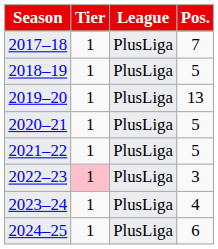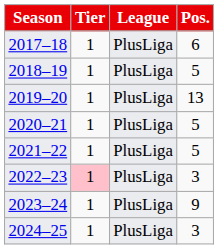 <table class="wikitable" style="font-size:100%; text-align:center">
 <tr>
 <th style="color:#FFFFFF; background-color:#E90006">Season</th>
 <th style="color:#FFFFFF; background-color:#E90006">Tier</th>
 <th style="color:#FFFFFF; background-color:#E90006">League</th>
 <th style="color:#FFFFFF; background-color:#E90006">Pos.</th>
 </tr>
 <tr>
 <td style="background:#EAECF0"><a href='#'>2017–18</a></td>
 <td align="center">1</td>
 <td style="background:#EAECF0">PlusLiga</td>
-<td align="center">7</td>
+<td align="center">6</td>
 </tr>
 <tr>
 <td style="background:#EAECF0"><a href='#'>2018–19</a></td>
 <td align="center">1</td>
 <td style="background:#EAECF0">PlusLiga</td>
 <td align="center">5</td>
 </tr>
 <tr>
 <td style="background:#EAECF0"><a href='#'>2019–20</a></td>
 <td align="center">1</td>
 <td style="background:#EAECF0">PlusLiga</td>
 <td align="center">13</td>
 </tr>
 <tr>
 <td style="background:#EAECF0"><a href='#'>2020–21</a></td>
 <td align="center">1</td>
 <td style="background:#EAECF0">PlusLiga</td>
 <td align="center">5</td>
 </tr>
 <tr>
 <td style="background:#EAECF0"><a href='#'>2021–22</a></td>
 <td align="center">1</td>
 <td style="background:#EAECF0">PlusLiga</td>
 <td align="center">5</td>
 </tr>
 <tr>
 <td style="background:#EAECF0"><a href='#'>2022–23</a></td>
 <td align="center" style="background: pink;">1</td>
 <td style="background:#EAECF0">PlusLiga</td>
 <td align="center">3</td>
 </tr>
 <tr>
 <td style="background:#EAECF0"><a href='#'>2023–24</a></td>
 <td align="center">1</td>
 <td style="background:#EAECF0">PlusLiga</td>
-<td align="center">4</td>
+<td align="center">9</td>
 </tr>
 <tr>
 <td style="background:#EAECF0"><a href='#'>2024–25</a></td>
 <td align="center">1</td>
 <td style="background:#EAECF0">PlusLiga</td>
-<td align="center">6</td>
+<td align="center">3</td>
 </tr>
 </table>
